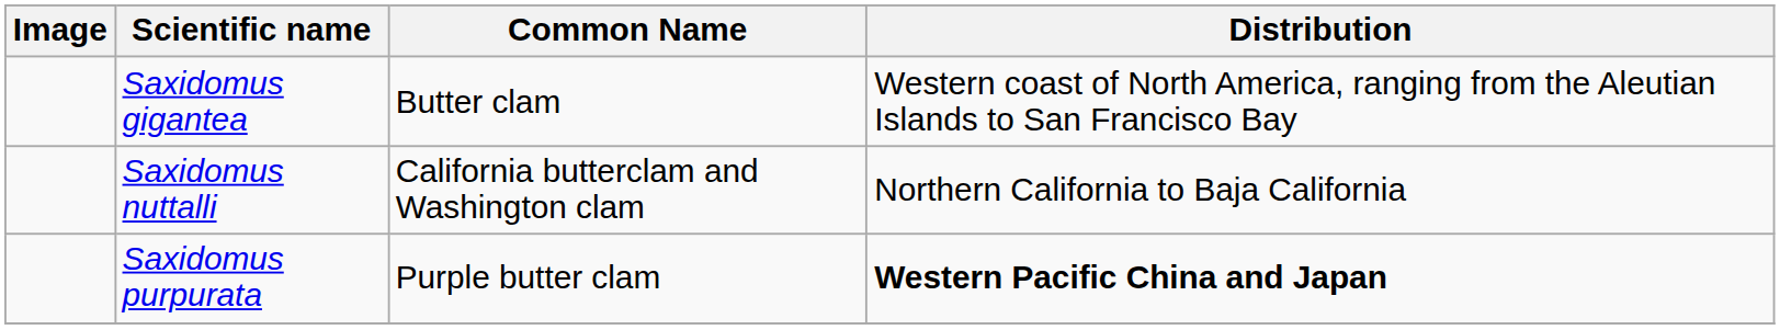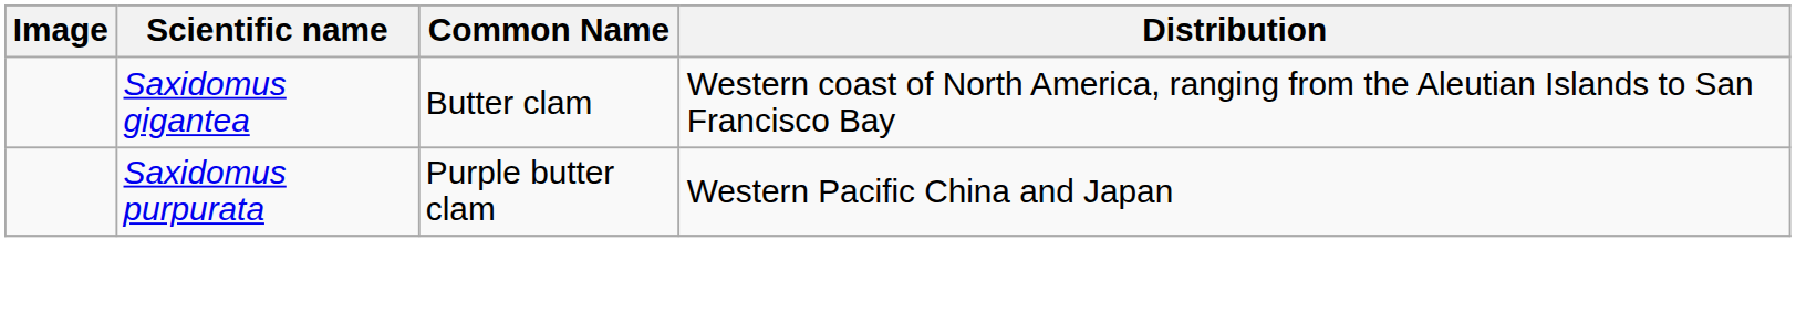 <table class="wikitable">
 <tr>
 <th>Image</th>
 <th>Scientific name</th>
 <th>Common Name</th>
 <th>Distribution</th>
 </tr>
 <tr>
 <td></td>
 <td><em><a href='#'>Saxidomus gigantea</a></em></td>
 <td>Butter clam</td>
 <td>Western coast of North America, ranging from the Aleutian Islands to San Francisco Bay</td>
 </tr>
 <tr>
 <td></td>
-<td><em><a href='#'>Saxidomus nuttalli</a></em></td>
-<td>California butterclam and Washington clam</td>
-<td>Northern California to Baja California</td>
-</tr>
-<tr>
-<td></td>
 <td><em><a href='#'>Saxidomus purpurata</a></em></td>
 <td>Purple butter clam</td>
-<td><strong>Western Pacific China and Japan</strong></td>
+<td>Western Pacific China and Japan</td>
 </tr>
 <tr>
 </tr>
 </table>
